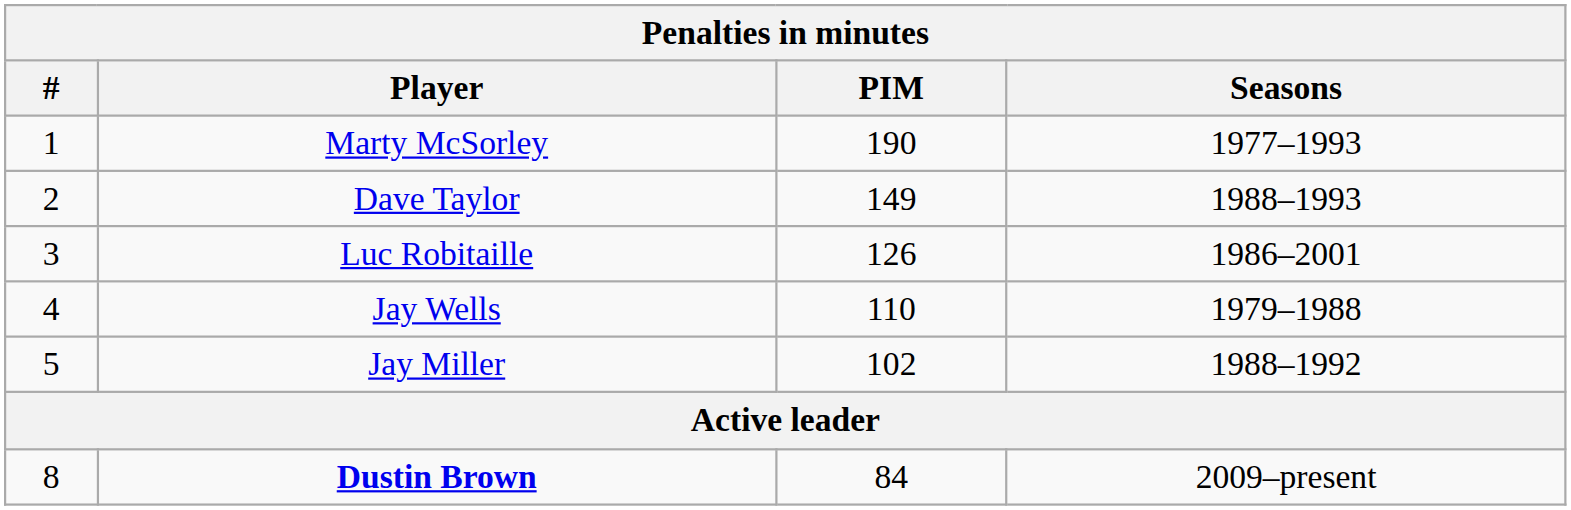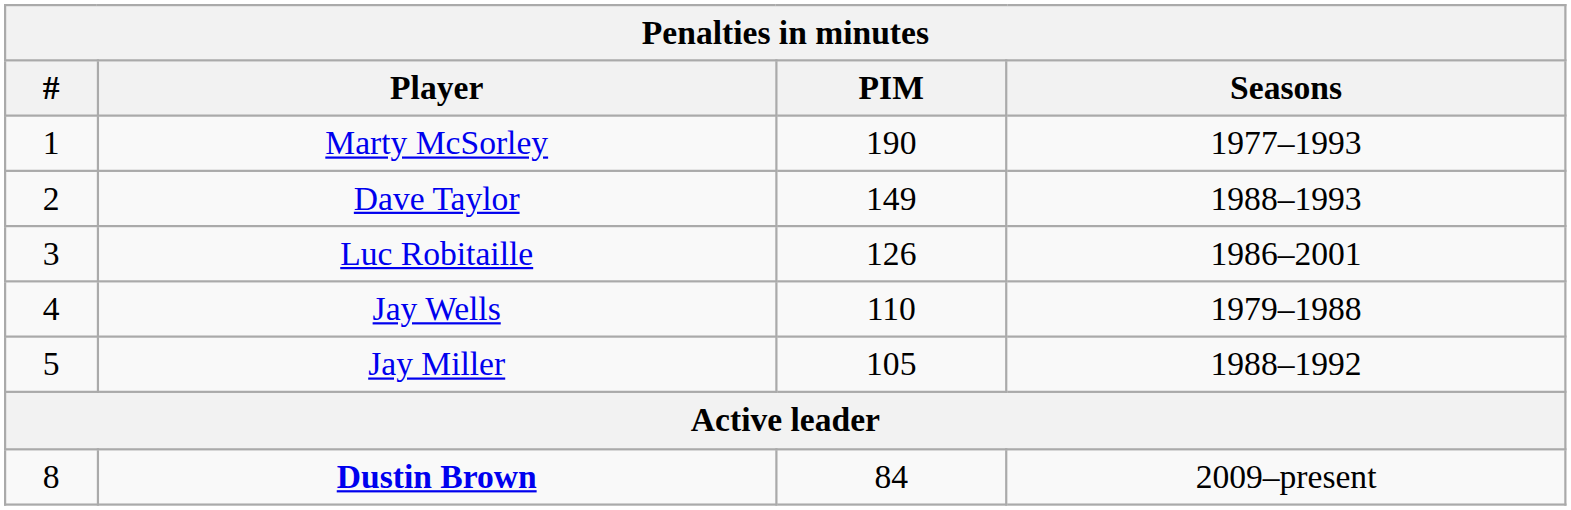 <table class="wikitable" style="text-align: center; font-size: 95%" width="80%">
 <tr>
 <th colspan="4">Penalties in minutes</th>
 </tr>
 <tr>
 <th>#</th>
 <th>Player</th>
 <th>PIM</th>
 <th>Seasons</th>
 </tr>
 <tr>
 <td>1</td>
 <td><a href='#'>Marty McSorley</a></td>
 <td>190</td>
 <td>1977–1993</td>
 </tr>
 <tr>
 <td>2</td>
 <td><a href='#'>Dave Taylor</a></td>
 <td>149</td>
 <td>1988–1993</td>
 </tr>
 <tr>
 <td>3</td>
 <td><a href='#'>Luc Robitaille</a></td>
 <td>126</td>
 <td>1986–2001</td>
 </tr>
 <tr>
 <td>4</td>
 <td><a href='#'>Jay Wells</a></td>
 <td>110</td>
 <td>1979–1988</td>
 </tr>
 <tr>
 <td>5</td>
 <td><a href='#'>Jay Miller</a></td>
-<td>102</td>
+<td>105</td>
 <td>1988–1992</td>
 </tr>
 <tr>
 <th colspan="4">Active leader</th>
 </tr>
 <tr>
 <td>8</td>
 <td><strong><a href='#'>Dustin Brown</a></strong></td>
 <td>84</td>
 <td>2009–present</td>
 </tr>
 </table>
